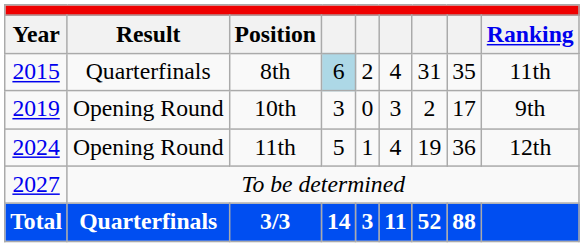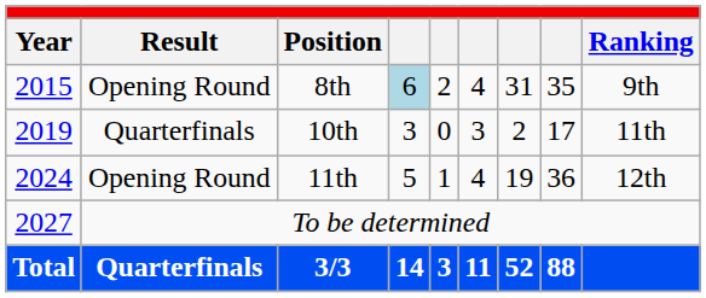 <table class="wikitable" style="text-align: center;">
 <tr>
 <th colspan="9" style="background:#EF0000;"><a href='#'></a> </th>
 </tr>
 <tr>
 <th scope="col">Year</th>
 <th scope="col">Result</th>
 <th scope="col">Position</th>
 <th scope="col"></th>
 <th scope="col"></th>
 <th scope="col"></th>
 <th scope="col"></th>
 <th scope="col"></th>
 <th scope="col"><a href='#'>Ranking</a></th>
 </tr>
 <tr>
 <td> <a href='#'>2015</a></td>
-<td>Quarterfinals</td>
+<td>Opening Round</td>
 <td>8th</td>
 <td style="background: lightblue;">6</td>
 <td>2</td>
 <td>4</td>
 <td>31</td>
 <td>35</td>
-<td>11th</td>
+<td>9th</td>
 </tr>
 <tr>
 <td> <a href='#'>2019</a></td>
-<td>Opening Round</td>
+<td>Quarterfinals</td>
 <td>10th</td>
 <td>3</td>
 <td>0</td>
 <td>3</td>
 <td>2</td>
 <td>17</td>
-<td>9th</td>
+<td>11th</td>
 </tr>
 <tr>
 <td> <a href='#'>2024</a></td>
 <td>Opening Round</td>
 <td>11th</td>
 <td>5</td>
 <td>1</td>
 <td>4</td>
 <td>19</td>
 <td>36</td>
 <td>12th</td>
 </tr>
 <tr>
 <td><a href='#'>2027</a></td>
 <td colspan="8"><em>To be determined</em></td>
 </tr>
 <tr>
 <th style="color:white; background:#004EF1;">Total</th>
 <th style="color:white; background:#004EF1;">Quarterfinals</th>
 <th style="color:white; background:#004EF1;">3/3</th>
 <th style="color:white; background:#004EF1;">14</th>
 <th style="color:white; background:#004EF1;">3</th>
 <th style="color:white; background:#004EF1;">11</th>
 <th style="color:white; background:#004EF1;">52</th>
 <th style="color:white; background:#004EF1;">88</th>
 <th style="color:white; background:#004EF1;"></th>
 </tr>
 </table>
